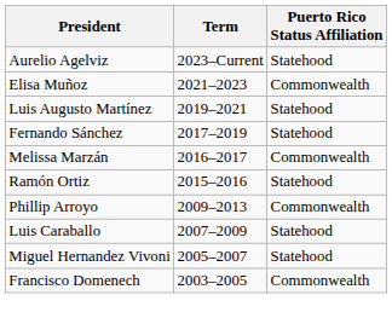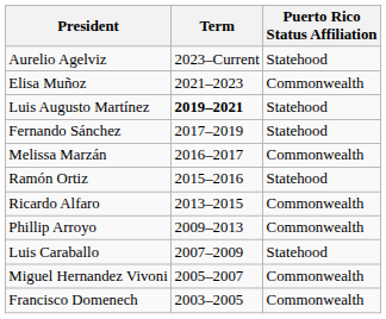 <table class="wikitable">
 <tr>
 <th>President</th>
 <th>Term</th>
 <th>Puerto Rico<br>Status Affiliation</th>
 </tr>
 <tr>
 <td>Aurelio Agelviz</td>
 <td>2023–Current</td>
 <td>Statehood</td>
 </tr>
 <tr>
 <td>Elisa Muñoz</td>
 <td>2021–2023</td>
 <td>Commonwealth</td>
 </tr>
 <tr>
 <td>Luis Augusto Martínez</td>
-<td>2019–2021</td>
+<td><strong>2019–2021</strong></td>
 <td>Statehood</td>
 </tr>
 <tr>
 <td>Fernando Sánchez</td>
 <td>2017–2019</td>
 <td>Statehood</td>
 </tr>
 <tr>
 <td>Melissa Marzán</td>
 <td>2016–2017</td>
 <td>Commonwealth</td>
 </tr>
 <tr>
 <td>Ramón Ortiz</td>
 <td>2015–2016</td>
 <td>Statehood</td>
 </tr>
 <tr>
+<td>Ricardo Alfaro</td>
+<td>2013–2015</td>
+<td>Commonwealth</td>
+</tr>
+<tr>
 <td>Phillip Arroyo</td>
 <td>2009–2013</td>
 <td>Commonwealth</td>
 </tr>
 <tr>
 <td>Luis Caraballo</td>
 <td>2007–2009</td>
 <td>Statehood</td>
 </tr>
 <tr>
 <td>Miguel Hernandez Vivoni</td>
 <td>2005–2007</td>
-<td>Statehood</td>
+<td>Commonwealth</td>
 </tr>
 <tr>
 <td>Francisco Domenech</td>
 <td>2003–2005</td>
 <td>Commonwealth</td>
 </tr>
 </table>
